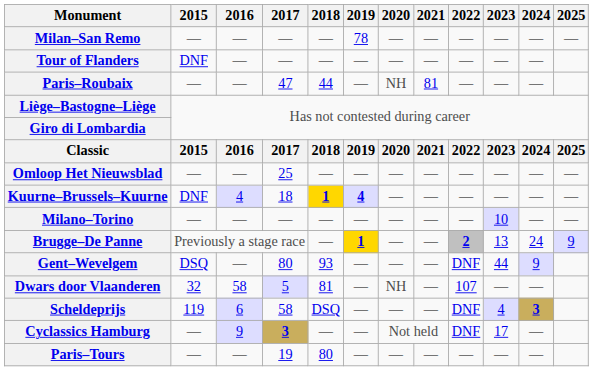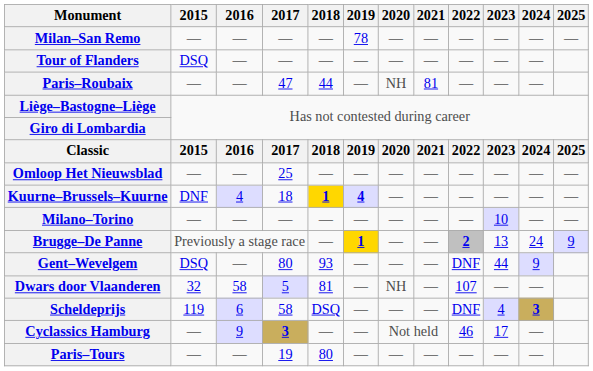 <table class="wikitable plainrowheaders">
 <tr>
 <th>Monument</th>
 <th>2015</th>
 <th>2016</th>
 <th>2017</th>
 <th>2018</th>
 <th>2019</th>
 <th>2020</th>
 <th>2021</th>
 <th>2022</th>
 <th>2023</th>
 <th>2024</th>
 <th>2025</th>
 </tr>
 <tr style="text-align:center;">
 <th scope="row"><a href='#'>Milan–San Remo</a></th>
 <td>—</td>
 <td>—</td>
 <td>—</td>
 <td>—</td>
 <td><a href='#'>78</a></td>
 <td>—</td>
 <td>—</td>
 <td>—</td>
 <td>—</td>
 <td>—</td>
 <td>—</td>
 </tr>
 <tr style="text-align:center;">
 <th scope="row"><a href='#'>Tour of Flanders</a></th>
-<td><a href='#'>DNF</a></td>
+<td><a href='#'>DSQ</a></td>
 <td>—</td>
 <td>—</td>
 <td>—</td>
 <td>—</td>
 <td>—</td>
 <td>—</td>
 <td>—</td>
 <td>—</td>
 <td>—</td>
 <td></td>
 </tr>
 <tr style="text-align:center;">
 <th scope="row"><a href='#'>Paris–Roubaix</a></th>
 <td>—</td>
 <td>—</td>
 <td><a href='#'>47</a></td>
 <td><a href='#'>44</a></td>
 <td>—</td>
 <td style="color:#4d4d4d;">NH</td>
 <td><a href='#'>81</a></td>
 <td>—</td>
 <td>—</td>
 <td>—</td>
 <td></td>
 </tr>
 <tr style="text-align:center;">
 <th scope="row"><a href='#'>Liège–Bastogne–Liège</a></th>
 <td style="color:#4d4d4d;" colspan=11 rowspan=2>Has not contested during career</td>
 </tr>
 <tr style="text-align:center;">
 <th scope="row"><a href='#'>Giro di Lombardia</a></th>
 </tr>
 <tr>
 <th>Classic</th>
 <th>2015</th>
 <th>2016</th>
 <th>2017</th>
 <th>2018</th>
 <th>2019</th>
 <th>2020</th>
 <th>2021</th>
 <th>2022</th>
 <th>2023</th>
 <th>2024</th>
 <th>2025</th>
 </tr>
 <tr style="text-align:center;">
 <th scope="row"><a href='#'>Omloop Het Nieuwsblad</a></th>
 <td>—</td>
 <td>—</td>
 <td><a href='#'>25</a></td>
 <td>—</td>
 <td>—</td>
 <td>—</td>
 <td>—</td>
 <td>—</td>
 <td>—</td>
 <td>—</td>
 <td>—</td>
 </tr>
 <tr style="text-align:center;">
 <th scope="row"><a href='#'>Kuurne–Brussels–Kuurne</a></th>
 <td><a href='#'>DNF</a></td>
 <td style="background:#ddf;"><a href='#'>4</a></td>
 <td><a href='#'>18</a></td>
 <td style="background:gold;"><a href='#'><strong>1</strong></a></td>
 <td style="background:#ddf;"><strong><a href='#'>4</a></strong></td>
 <td>—</td>
 <td>—</td>
 <td>—</td>
 <td>—</td>
 <td>—</td>
 <td>—</td>
 </tr>
 <tr style="text-align:center;">
 <th scope="row"><a href='#'>Milano–Torino</a></th>
 <td>—</td>
 <td>—</td>
 <td>—</td>
 <td>—</td>
 <td>—</td>
 <td>—</td>
 <td>—</td>
 <td>—</td>
 <td style="background:#ddf;"><a href='#'>10</a></td>
 <td>—</td>
 <td>—</td>
 </tr>
 <tr style="text-align:center;">
 <th scope="row"><a href='#'>Brugge–De Panne</a></th>
 <td style="color:#4d4d4d;" colspan=3>Previously a stage race</td>
 <td>—</td>
 <td style="background:gold;"><a href='#'><strong>1</strong></a></td>
 <td>—</td>
 <td>—</td>
 <td style="background:#C0C0C0;"><a href='#'><strong>2</strong></a></td>
 <td><a href='#'>13</a></td>
 <td><a href='#'>24</a></td>
 <td style="background:#ddf;"><a href='#'>9</a></td>
 </tr>
 <tr style="text-align:center;">
 <th scope="row"><a href='#'>Gent–Wevelgem</a></th>
 <td><a href='#'>DSQ</a></td>
 <td>—</td>
 <td><a href='#'>80</a></td>
 <td><a href='#'>93</a></td>
 <td>—</td>
 <td>—</td>
 <td>—</td>
 <td><a href='#'>DNF</a></td>
 <td><a href='#'>44</a></td>
 <td style="background:#ddf;"><a href='#'>9</a></td>
 <td></td>
 </tr>
 <tr style="text-align:center;">
 <th scope="row"><a href='#'>Dwars door Vlaanderen</a></th>
 <td><a href='#'>32</a></td>
 <td><a href='#'>58</a></td>
 <td style="background:#ddf;"><a href='#'>5</a></td>
 <td><a href='#'>81</a></td>
 <td>—</td>
 <td style="color:#4d4d4d;">NH</td>
 <td>—</td>
 <td><a href='#'>107</a></td>
 <td>—</td>
 <td>—</td>
 <td></td>
 </tr>
 <tr style="text-align:center;">
 <th scope="row"><a href='#'>Scheldeprijs</a></th>
 <td><a href='#'>119</a></td>
 <td style="background:#ddf;"><a href='#'>6</a></td>
 <td><a href='#'>58</a></td>
 <td><a href='#'>DSQ</a></td>
 <td>—</td>
 <td>—</td>
 <td>—</td>
 <td><a href='#'>DNF</a></td>
 <td style="background:#ddf;"><a href='#'>4</a></td>
 <td style="background:#C9AE5D;"><a href='#'><strong>3</strong></a></td>
 <td></td>
 </tr>
 <tr style="text-align:center;">
 <th scope="row"><a href='#'>Cyclassics Hamburg</a></th>
 <td>—</td>
 <td style="background:#ddf;"><a href='#'>9</a></td>
 <td style="background:#C9AE5D;"><a href='#'><strong>3</strong></a></td>
 <td>—</td>
 <td>—</td>
 <td style="color:#4d4d4d;" colspan="2">Not held</td>
-<td><a href='#'>DNF</a></td>
+<td><a href='#'>46</a></td>
 <td><a href='#'>17</a></td>
 <td>—</td>
 <td></td>
 </tr>
 <tr style="text-align:center;">
 <th scope="row"><a href='#'>Paris–Tours</a></th>
 <td>—</td>
 <td>—</td>
 <td><a href='#'>19</a></td>
 <td><a href='#'>80</a></td>
 <td>—</td>
 <td>—</td>
 <td>—</td>
 <td>—</td>
 <td>—</td>
 <td>—</td>
 <td></td>
 </tr>
 </table>
